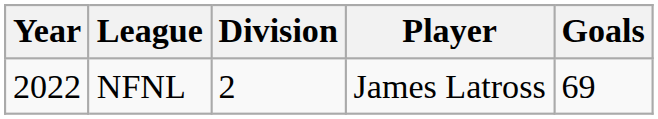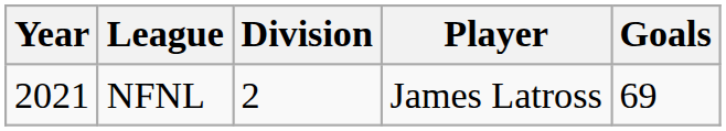 <table class="wikitable">
 <tr>
 <th>Year</th>
 <th>League</th>
 <th>Division</th>
 <th>Player</th>
 <th>Goals</th>
 </tr>
 <tr>
-<td>2022</td>
+<td>2021</td>
 <td>NFNL</td>
 <td>2</td>
 <td>James Latross</td>
 <td>69</td>
 </tr>
 </table>
